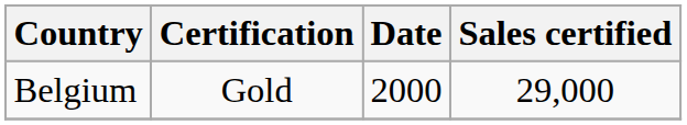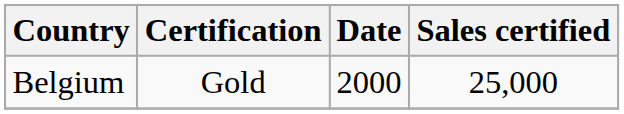 <table class="wikitable">
 <tr>
 <th>Country</th>
 <th>Certification</th>
 <th>Date</th>
 <th>Sales certified</th>
 </tr>
 <tr>
 <td>Belgium</td>
 <td align="center">Gold</td>
 <td align="center">2000</td>
-<td align="center">29,000</td>
+<td align="center">25,000</td>
 </tr>
 <tr>
 </tr>
 </table>
